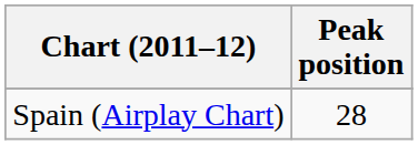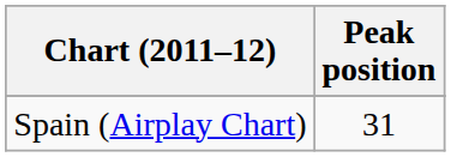 <table class="wikitable sortable">
 <tr>
 <th scope="col">Chart (2011–12)</th>
 <th scope="col">Peak<br>position</th>
 </tr>
 <tr>
 </tr>
 <tr>
 </tr>
 <tr>
 </tr>
 <tr>
 </tr>
 <tr>
 </tr>
 <tr>
 <td>Spain (<a href='#'>Airplay Chart</a>)</td>
-<td style="text-align:center;">28</td>
+<td style="text-align:center;">31</td>
 </tr>
 </table>
